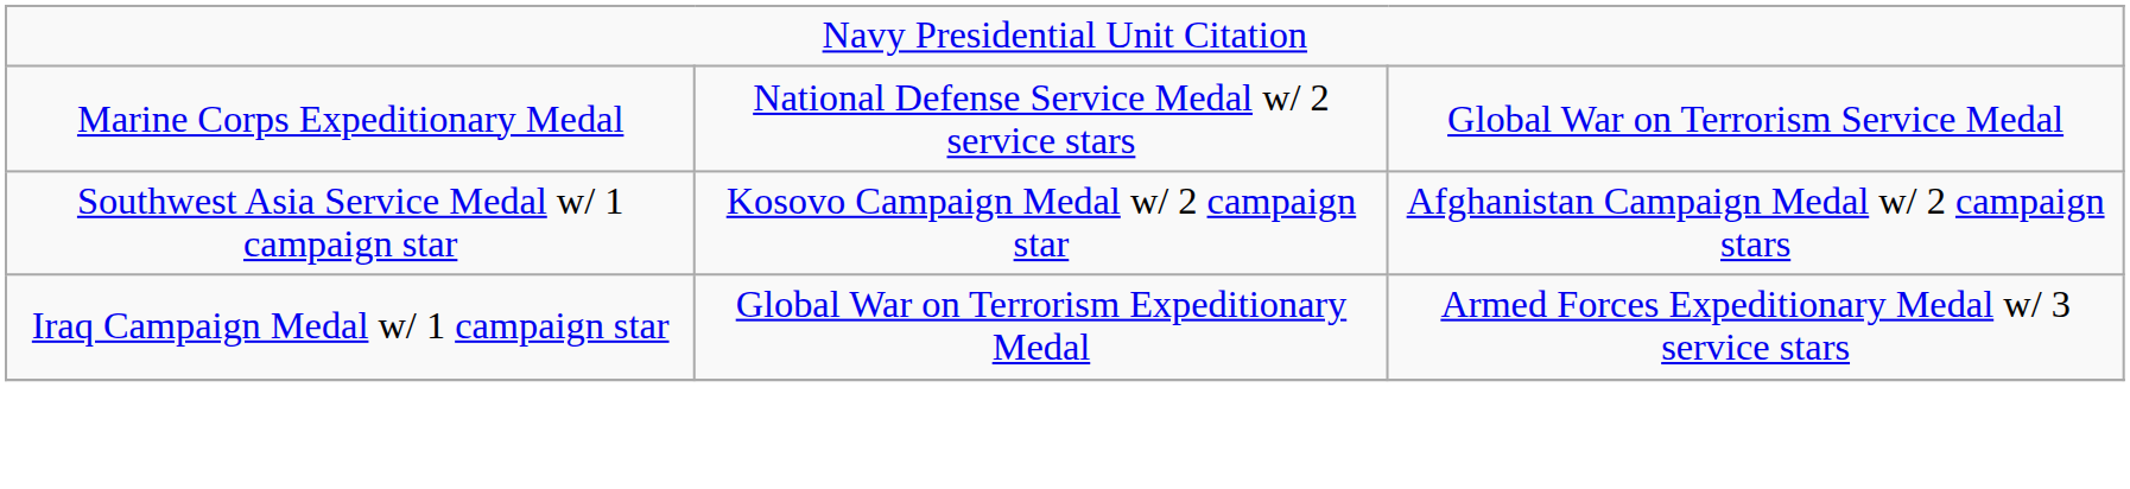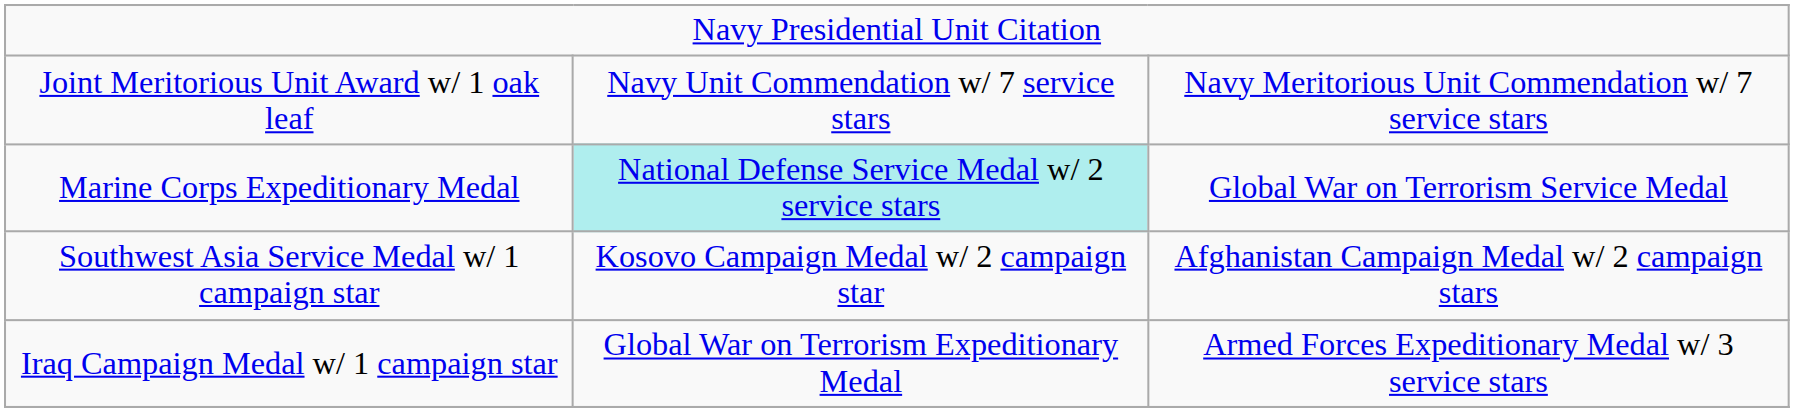 <table class="wikitable" style="margin:1em auto; text-align:center;">
 <tr>
 <td colspan="3"><a href='#'>Navy Presidential Unit Citation</a></td>
 </tr>
 <tr>
+<td><a href='#'>Joint Meritorious Unit Award</a> w/ 1 <a href='#'>oak leaf</a></td>
+<td><a href='#'>Navy Unit Commendation</a> w/ 7 <a href='#'>service stars</a></td>
+<td><a href='#'>Navy Meritorious Unit Commendation</a> w/ 7 <a href='#'>service stars</a></td>
+</tr>
+<tr>
 <td><a href='#'>Marine Corps Expeditionary Medal</a></td>
-<td><a href='#'>National Defense Service Medal</a> w/ 2 <a href='#'>service stars</a></td>
+<td style="background: paleturquoise;"><a href='#'>National Defense Service Medal</a> w/ 2 <a href='#'>service stars</a></td>
 <td><a href='#'>Global War on Terrorism Service Medal</a></td>
 </tr>
 <tr>
 <td><a href='#'>Southwest Asia Service Medal</a> w/ 1 <a href='#'>campaign star</a></td>
 <td><a href='#'>Kosovo Campaign Medal</a> w/ 2 <a href='#'>campaign star</a></td>
 <td><a href='#'>Afghanistan Campaign Medal</a> w/ 2 <a href='#'>campaign stars</a></td>
 </tr>
 <tr>
 <td><a href='#'>Iraq Campaign Medal</a> w/ 1 <a href='#'>campaign star</a></td>
 <td><a href='#'>Global War on Terrorism Expeditionary Medal</a></td>
 <td><a href='#'>Armed Forces Expeditionary Medal</a> w/ 3 <a href='#'>service stars</a></td>
 </tr>
 <tr>
 </tr>
 </table>
